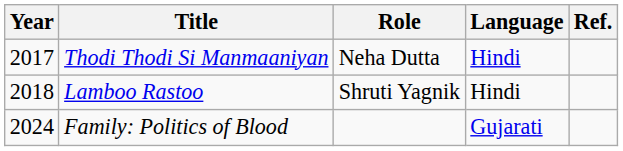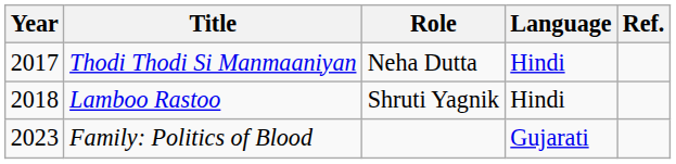 <table class="wikitable sortable">
 <tr>
 <th>Year</th>
 <th>Title</th>
 <th>Role</th>
 <th>Language</th>
 <th class="unsortable">Ref.</th>
 </tr>
 <tr>
 <td>2017</td>
 <td><em><a href='#'>Thodi Thodi Si Manmaaniyan</a></em></td>
 <td>Neha Dutta</td>
 <td><a href='#'>Hindi</a></td>
 <td></td>
 </tr>
 <tr>
 <td>2018</td>
 <td><em><a href='#'>Lamboo Rastoo</a></em></td>
 <td>Shruti Yagnik</td>
 <td>Hindi</td>
 <td></td>
 </tr>
 <tr>
-<td>2024</td>
+<td>2023</td>
 <td><em>Family: Politics of Blood</em></td>
 <td></td>
 <td><a href='#'>Gujarati</a></td>
 <td></td>
 </tr>
 </table>
